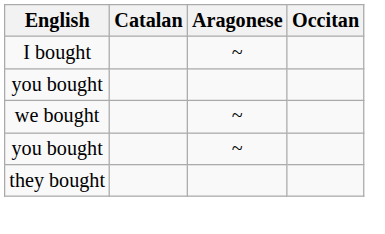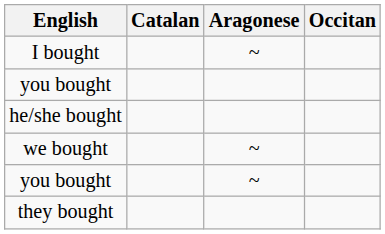 <table class="wikitable" style="text-align:center;">
 <tr>
 <th>English</th>
 <th>Catalan</th>
 <th>Aragonese</th>
 <th>Occitan</th>
 </tr>
 <tr>
 <td>I bought</td>
 <td></td>
 <td> ~ </td>
 <td></td>
 </tr>
 <tr>
 <td>you bought</td>
+<td></td>
+<td></td>
+<td></td>
+</tr>
+<tr>
+<td>he/she bought</td>
 <td></td>
 <td></td>
 <td></td>
 </tr>
 <tr>
 <td>we bought</td>
 <td></td>
 <td> ~ </td>
 <td></td>
 </tr>
 <tr>
 <td>you bought</td>
 <td></td>
 <td> ~ </td>
 <td></td>
 </tr>
 <tr>
 <td>they bought</td>
 <td></td>
 <td></td>
 <td></td>
 </tr>
 </table>
